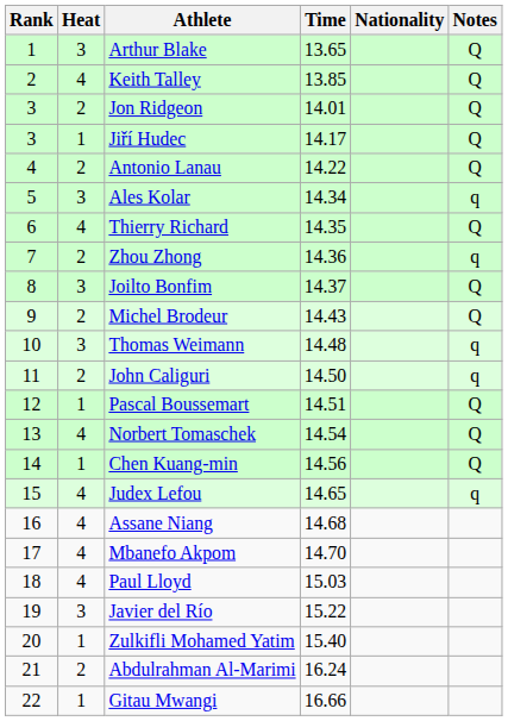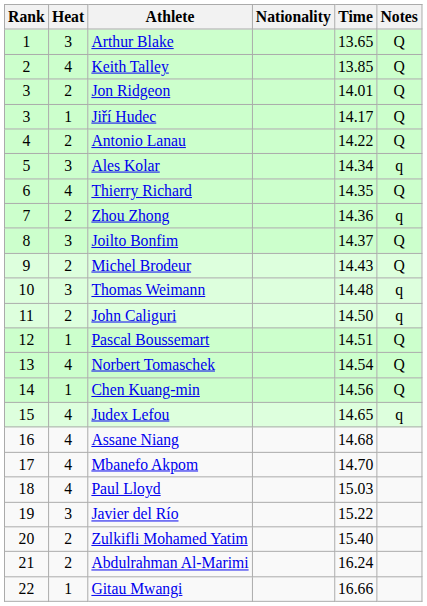 <table class="wikitable sortable" style="text-align:center">
 <tr>
 <th>Rank</th>
 <th>Heat</th>
 <th>Athlete</th>
+<th>Nationality</th>
 <th>Time</th>
-<th>Nationality</th>
 <th>Notes</th>
 </tr>
 <tr bgcolor=ccffcc>
 <td>1</td>
 <td>3</td>
 <td align=left><a href='#'>Arthur Blake</a></td>
+<td align=left></td>
 <td>13.65</td>
-<td align=left></td>
 <td>Q</td>
 </tr>
 <tr bgcolor=ccffcc>
 <td>2</td>
 <td>4</td>
 <td align=left><a href='#'>Keith Talley</a></td>
+<td align=left></td>
 <td>13.85</td>
-<td align=left></td>
 <td>Q</td>
 </tr>
 <tr bgcolor=ccffcc>
 <td>3</td>
 <td>2</td>
 <td align=left><a href='#'>Jon Ridgeon</a></td>
+<td align=left></td>
 <td>14.01</td>
-<td align=left></td>
 <td>Q</td>
 </tr>
 <tr bgcolor=ccffcc>
 <td>3</td>
 <td>1</td>
 <td align=left><a href='#'>Jiří Hudec</a></td>
+<td align=left></td>
 <td>14.17</td>
-<td align=left></td>
 <td>Q</td>
 </tr>
 <tr bgcolor=ccffcc>
 <td>4</td>
 <td>2</td>
 <td align=left><a href='#'>Antonio Lanau</a></td>
+<td align=left></td>
 <td>14.22</td>
-<td align=left></td>
 <td>Q</td>
 </tr>
 <tr bgcolor=ccffcc>
 <td>5</td>
 <td>3</td>
 <td align=left><a href='#'>Ales Kolar</a></td>
+<td align=left></td>
 <td>14.34</td>
-<td align=left></td>
 <td>q</td>
 </tr>
 <tr bgcolor=ccffcc>
 <td>6</td>
 <td>4</td>
 <td align=left><a href='#'>Thierry Richard</a></td>
+<td align=left></td>
 <td>14.35</td>
-<td align=left></td>
 <td>Q</td>
 </tr>
 <tr bgcolor=ccffcc>
 <td>7</td>
 <td>2</td>
 <td align=left><a href='#'>Zhou Zhong</a></td>
+<td align=left></td>
 <td>14.36</td>
-<td align=left></td>
 <td>q</td>
 </tr>
 <tr bgcolor=ccffcc>
 <td>8</td>
 <td>3</td>
 <td align=left><a href='#'>Joilto Bonfim</a></td>
+<td align=left></td>
 <td>14.37</td>
-<td align=left></td>
 <td>Q</td>
 </tr>
 <tr bgcolor=ddffdd>
 <td>9</td>
 <td>2</td>
 <td align=left><a href='#'>Michel Brodeur</a></td>
+<td align=left></td>
 <td>14.43</td>
-<td align=left></td>
 <td>Q</td>
 </tr>
 <tr bgcolor=ddffdd>
 <td>10</td>
 <td>3</td>
 <td align=left><a href='#'>Thomas Weimann</a></td>
+<td align=left></td>
 <td>14.48</td>
-<td align=left></td>
 <td>q</td>
 </tr>
 <tr bgcolor=ddffdd>
 <td>11</td>
 <td>2</td>
 <td align=left><a href='#'>John Caliguri</a></td>
+<td align=left></td>
 <td>14.50</td>
-<td align=left></td>
 <td>q</td>
 </tr>
 <tr bgcolor=ccffcc>
 <td>12</td>
 <td>1</td>
 <td align=left><a href='#'>Pascal Boussemart</a></td>
+<td align=left></td>
 <td>14.51</td>
-<td align=left></td>
 <td>Q</td>
 </tr>
 <tr bgcolor=ccffcc>
 <td>13</td>
 <td>4</td>
 <td align=left><a href='#'>Norbert Tomaschek</a></td>
+<td align=left></td>
 <td>14.54</td>
-<td align=left></td>
 <td>Q</td>
 </tr>
 <tr bgcolor=ccffcc>
 <td>14</td>
 <td>1</td>
 <td align=left><a href='#'>Chen Kuang-min</a></td>
+<td align=left></td>
 <td>14.56</td>
-<td align=left></td>
 <td>Q</td>
 </tr>
 <tr bgcolor=ddffdd>
 <td>15</td>
 <td>4</td>
 <td align=left><a href='#'>Judex Lefou</a></td>
+<td align=left></td>
 <td>14.65</td>
-<td align=left></td>
 <td>q</td>
 </tr>
 <tr>
 <td>16</td>
 <td>4</td>
 <td align=left><a href='#'>Assane Niang</a></td>
+<td align=left></td>
 <td>14.68</td>
-<td align=left></td>
 <td></td>
 </tr>
 <tr>
 <td>17</td>
 <td>4</td>
 <td align=left><a href='#'>Mbanefo Akpom</a></td>
+<td align=left></td>
 <td>14.70</td>
-<td align=left></td>
 <td></td>
 </tr>
 <tr>
 <td>18</td>
 <td>4</td>
 <td align=left><a href='#'>Paul Lloyd</a></td>
+<td align=left></td>
 <td>15.03</td>
-<td align=left></td>
 <td></td>
 </tr>
 <tr>
 <td>19</td>
 <td>3</td>
 <td align=left><a href='#'>Javier del Río</a></td>
+<td align=left></td>
 <td>15.22</td>
-<td align=left></td>
 <td></td>
 </tr>
 <tr>
 <td>20</td>
-<td>1</td>
+<td>2</td>
 <td align=left><a href='#'>Zulkifli Mohamed Yatim</a></td>
+<td align=left></td>
 <td>15.40</td>
-<td align=left></td>
 <td></td>
 </tr>
 <tr>
 <td>21</td>
 <td>2</td>
 <td align=left><a href='#'>Abdulrahman Al-Marimi</a></td>
+<td align=left></td>
 <td>16.24</td>
-<td align=left></td>
 <td></td>
 </tr>
 <tr>
 <td>22</td>
 <td>1</td>
 <td align=left><a href='#'>Gitau Mwangi</a></td>
+<td align=left></td>
 <td>16.66</td>
-<td align=left></td>
 <td></td>
 </tr>
 </table>
